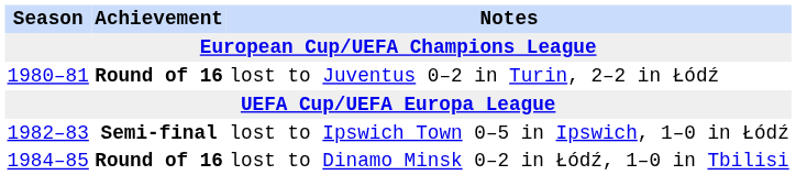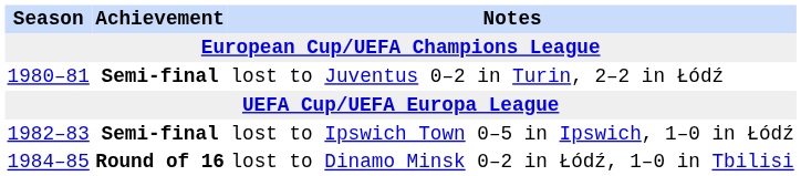 <table class="toccolours" border="0" cellpadding="2" cellspacing="0" style="float:left;margin:0.5em">
 <tr style="background:#cadcfb">
 <th>Season</th>
 <th>Achievement</th>
 <th>Notes</th>
 </tr>
 <tr>
 <th colspan="4" style="background:#efefef"><a href='#'>European Cup/UEFA Champions League</a></th>
 </tr>
 <tr>
 <td style="text-align:center"><a href='#'>1980–81</a></td>
-<td style="text-align:center"><strong>Round of 16</strong></td>
+<td style="text-align:center"><strong>Semi-final</strong></td>
 <td style="text-align:left">lost to  <a href='#'>Juventus</a> 0–2 in <a href='#'>Turin</a>, 2–2 in Łódź</td>
 </tr>
 <tr>
 <th colspan="4" style="background:#efefef"><a href='#'>UEFA Cup/UEFA Europa League</a></th>
 </tr>
 <tr>
 <td style="text-align:center"><a href='#'>1982–83</a></td>
 <td style="text-align:center"><strong>Semi-final</strong></td>
 <td style="text-align:left">lost to  <a href='#'>Ipswich Town</a> 0–5 in <a href='#'>Ipswich</a>, 1–0 in Łódź</td>
 </tr>
 <tr>
 <td style="text-align:center"><a href='#'>1984–85</a></td>
 <td style="text-align:center"><strong>Round of 16</strong></td>
 <td style="text-align:left">lost to  <a href='#'>Dinamo Minsk</a> 0–2 in Łódź, 1–0 in <a href='#'>Tbilisi</a></td>
 </tr>
 </table>
